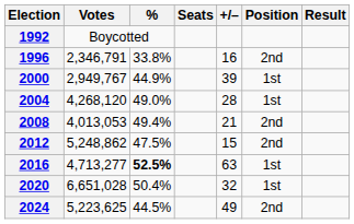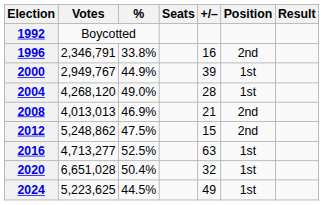 <table class=wikitable style=text-align:center>
 <tr>
 <th>Election</th>
 <th>Votes</th>
 <th>%</th>
 <th>Seats</th>
 <th>+/–</th>
 <th>Position</th>
 <th>Result</th>
 </tr>
 <tr>
 <th><a href='#'>1992</a></th>
 <td colspan="2">Boycotted</td>
 <td></td>
 <td></td>
 <td></td>
 <td></td>
 </tr>
 <tr>
 <th><a href='#'>1996</a></th>
 <td>2,346,791</td>
 <td>33.8%</td>
 <td></td>
 <td> 16</td>
 <td> 2nd</td>
 <td></td>
 </tr>
 <tr>
 <th><a href='#'>2000</a></th>
 <td>2,949,767</td>
 <td>44.9%</td>
 <td></td>
 <td> 39</td>
 <td> 1st</td>
 <td></td>
 </tr>
 <tr>
 <th><a href='#'>2004</a></th>
 <td>4,268,120</td>
 <td>49.0%</td>
 <td></td>
 <td> 28</td>
 <td> 1st</td>
 <td></td>
 </tr>
 <tr>
 <th><a href='#'>2008</a></th>
-<td>4,013,053</td>
-<td>49.4%</td>
+<td>4,013,013</td>
+<td>46.9%</td>
 <td></td>
 <td> 21</td>
 <td> 2nd</td>
 <td></td>
 </tr>
 <tr>
 <th><a href='#'>2012</a></th>
 <td>5,248,862</td>
 <td>47.5%</td>
 <td></td>
 <td> 15</td>
 <td> 2nd</td>
 <td></td>
 </tr>
 <tr>
 <th><a href='#'>2016</a></th>
 <td>4,713,277</td>
-<td><strong>52.5%</strong></td>
+<td>52.5%</td>
 <td></td>
 <td> 63</td>
 <td> 1st</td>
 <td></td>
 </tr>
 <tr>
 <th><a href='#'>2020</a></th>
 <td>6,651,028</td>
 <td>50.4%</td>
 <td></td>
 <td> 32</td>
 <td> 1st</td>
 <td></td>
 </tr>
 <tr>
 <th><a href='#'>2024</a></th>
 <td>5,223,625</td>
 <td>44.5%</td>
 <td></td>
 <td> 49</td>
-<td> 2nd</td>
+<td> 1st</td>
 <td></td>
 </tr>
 </table>
